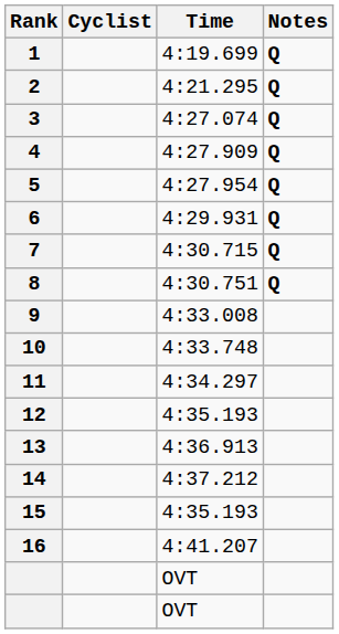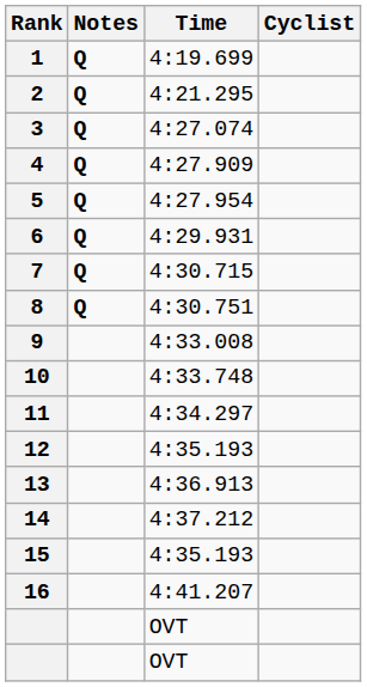 <table class="wikitable">
 <tr>
 <th>Rank</th>
+<th>Notes</th>
+<th>Time</th>
 <th>Cyclist</th>
-<th>Time</th>
-<th>Notes</th>
 </tr>
 <tr align="left" valign="top">
 <th>1</th>
+<td><strong>Q</strong></td>
+<td>4:19.699   </td>
 <td></td>
-<td>4:19.699   </td>
-<td><strong>Q</strong></td>
 </tr>
 <tr align="left" valign="top">
 <th>2</th>
+<td><strong>Q</strong></td>
+<td>4:21.295</td>
 <td></td>
-<td>4:21.295</td>
-<td><strong>Q</strong></td>
 </tr>
 <tr align="left" valign="top">
 <th>3</th>
+<td><strong>Q</strong></td>
+<td>4:27.074</td>
 <td></td>
-<td>4:27.074</td>
-<td><strong>Q</strong></td>
 </tr>
 <tr align="left" valign="top">
 <th>4</th>
+<td><strong>Q</strong></td>
+<td>4:27.909</td>
 <td></td>
-<td>4:27.909</td>
-<td><strong>Q</strong></td>
 </tr>
 <tr align="left" valign="top">
 <th>5</th>
+<td><strong>Q</strong></td>
+<td>4:27.954</td>
 <td></td>
-<td>4:27.954</td>
-<td><strong>Q</strong></td>
 </tr>
 <tr align="left" valign="top">
 <th>6</th>
+<td><strong>Q</strong></td>
+<td>4:29.931</td>
 <td></td>
-<td>4:29.931</td>
-<td><strong>Q</strong></td>
 </tr>
 <tr align="left" valign="top">
 <th>7</th>
+<td><strong>Q</strong></td>
+<td>4:30.715</td>
 <td></td>
-<td>4:30.715</td>
-<td><strong>Q</strong></td>
 </tr>
 <tr align="left" valign="top">
 <th>8</th>
+<td><strong>Q</strong></td>
+<td>4:30.751</td>
 <td></td>
-<td>4:30.751</td>
-<td><strong>Q</strong></td>
 </tr>
 <tr align="left" valign="top">
 <th>9</th>
 <td></td>
 <td>4:33.008</td>
 <td></td>
 </tr>
 <tr align="left" valign="top">
 <th>10</th>
 <td></td>
 <td>4:33.748</td>
 <td></td>
 </tr>
 <tr align="left" valign="top">
 <th>11</th>
 <td></td>
 <td>4:34.297</td>
 <td></td>
 </tr>
 <tr align="left" valign="top">
 <th>12</th>
 <td></td>
 <td>4:35.193</td>
 <td></td>
 </tr>
 <tr align="left" valign="top">
 <th>13</th>
 <td></td>
 <td>4:36.913</td>
 <td></td>
 </tr>
 <tr align="left" valign="top">
 <th>14</th>
 <td></td>
 <td>4:37.212</td>
 <td></td>
 </tr>
 <tr align="left" valign="top">
 <th>15</th>
 <td></td>
 <td>4:35.193</td>
 <td></td>
 </tr>
 <tr align="left" valign="top">
 <th>16</th>
 <td></td>
 <td>4:41.207</td>
 <td></td>
 </tr>
 <tr align="left" valign="top">
 <th></th>
 <td></td>
 <td>OVT</td>
 <td></td>
 </tr>
 <tr align="left" valign="top">
 <th></th>
 <td></td>
 <td>OVT</td>
 <td></td>
 </tr>
 </table>
